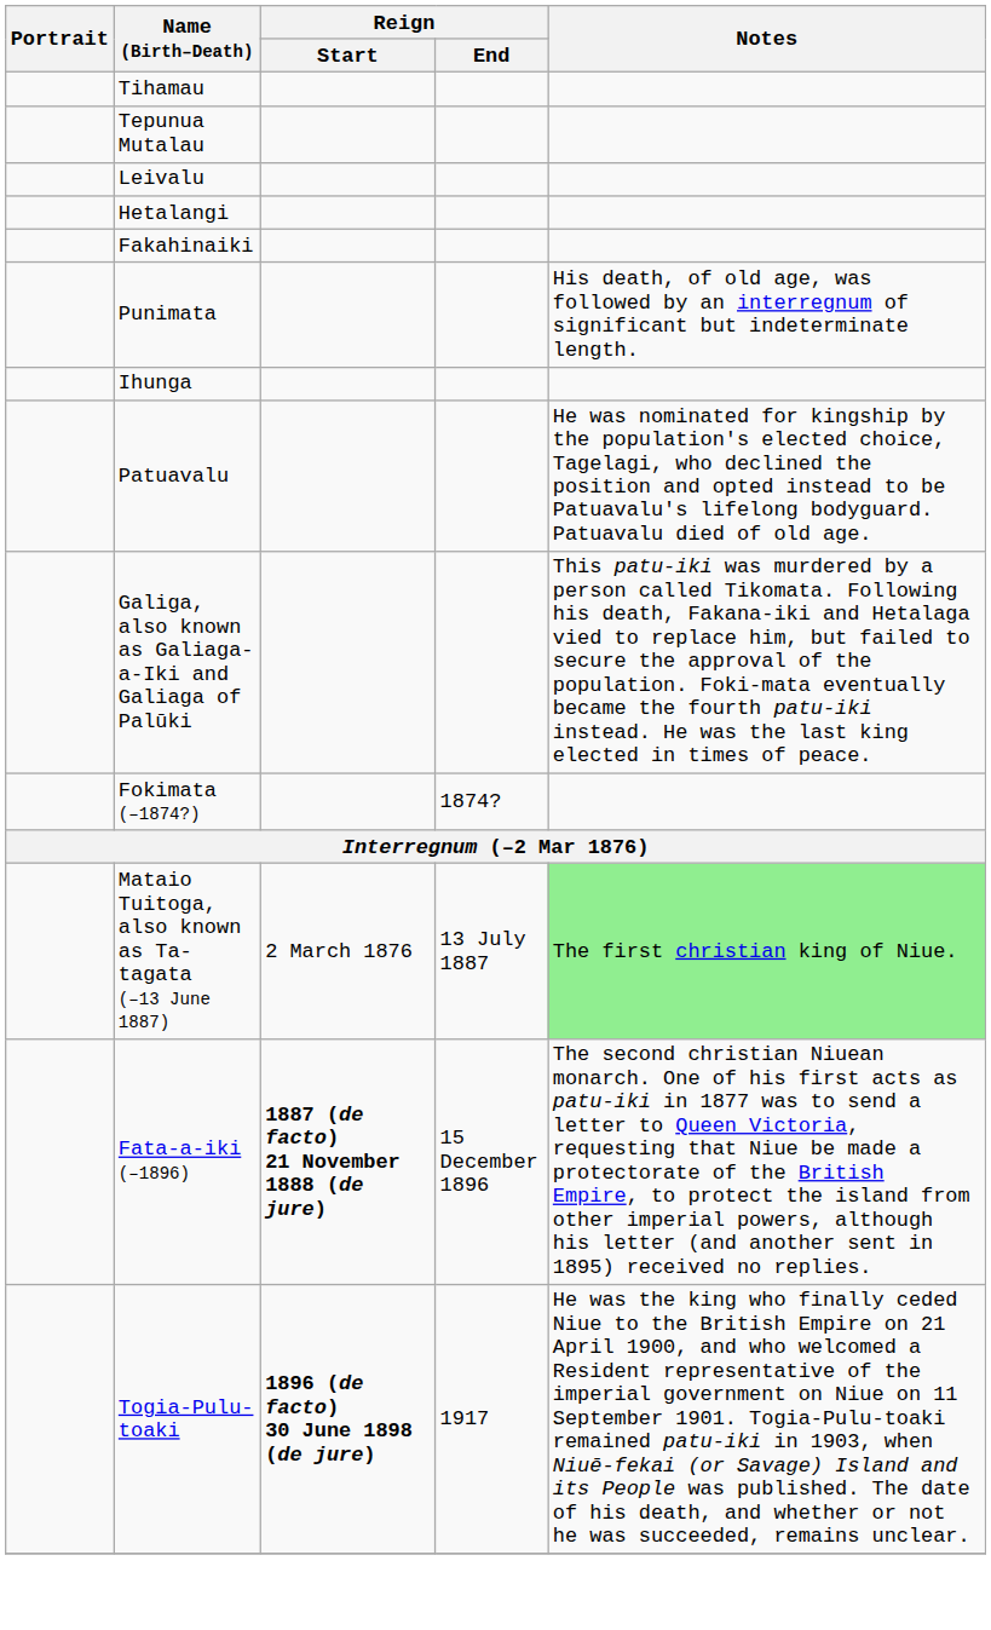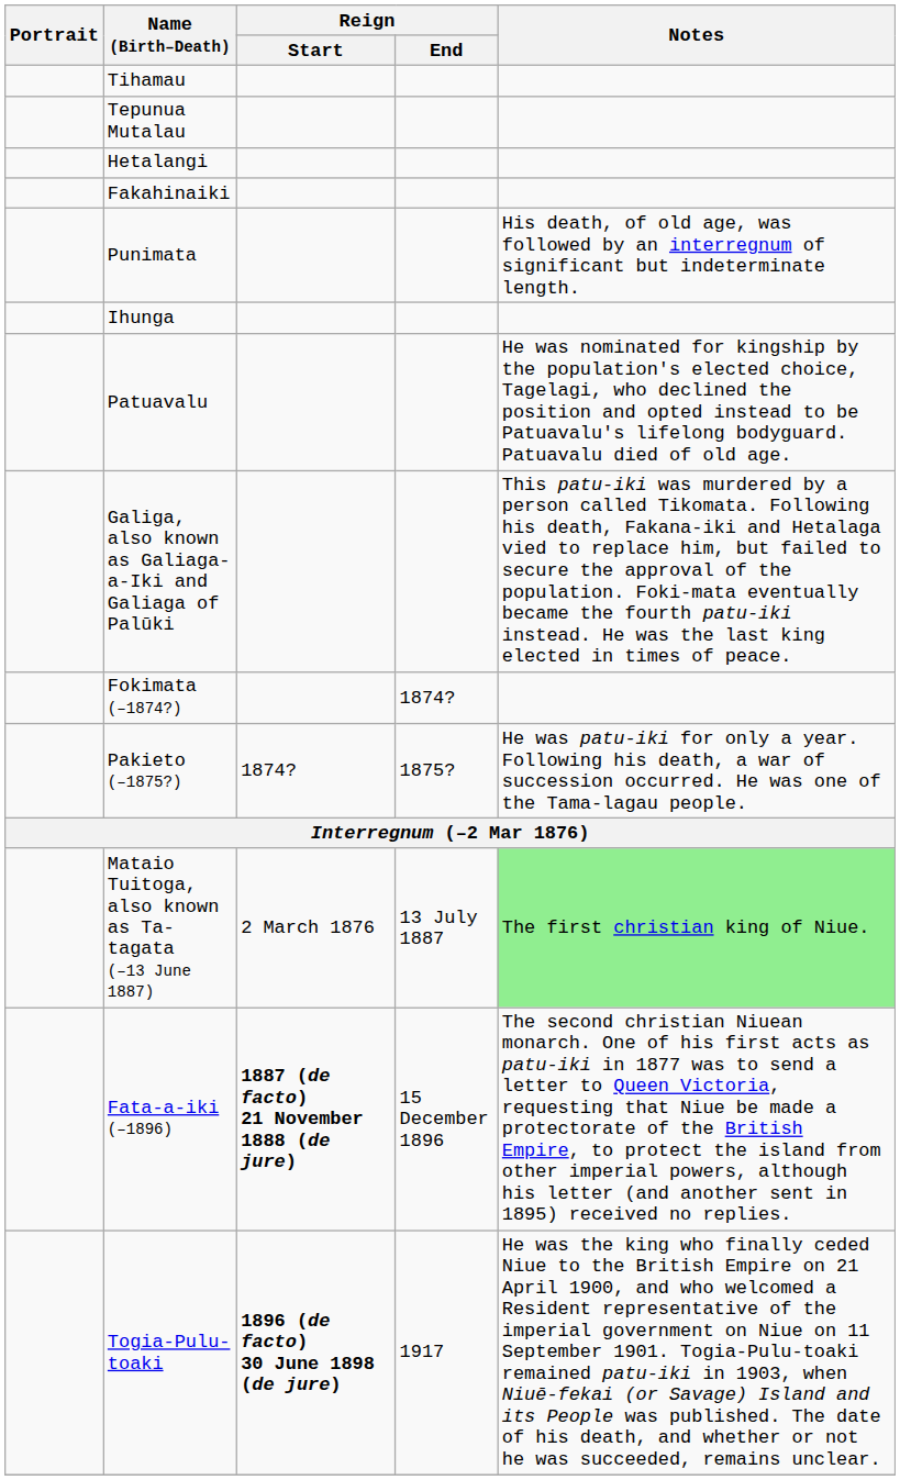 <table class="wikitable" style="width:100%;">
 <tr>
 <th rowspan="2" style="width:8%;">Portrait</th>
 <th rowspan="2" style="width:15%;">Name<br><small>(Birth–Death)</small></th>
 <th style="width:30%;" colspan=2>Reign</th>
 <th rowspan="2" style="width:47%;">Notes</th>
 </tr>
 <tr>
 <th>Start</th>
 <th>End</th>
 </tr>
 <tr>
 <td></td>
 <td>Tihamau</td>
 <td></td>
 <td></td>
 <td></td>
 </tr>
 <tr>
 <td></td>
 <td>Tepunua Mutalau</td>
-<td></td>
-<td></td>
-<td></td>
-</tr>
-<tr>
-<td></td>
-<td>Leivalu</td>
 <td></td>
 <td></td>
 <td></td>
 </tr>
 <tr>
 <td></td>
 <td>Hetalangi</td>
 <td></td>
 <td></td>
 <td></td>
 </tr>
 <tr>
 <td></td>
 <td>Fakahinaiki</td>
 <td></td>
 <td></td>
 <td></td>
 </tr>
 <tr>
 <td></td>
 <td>Punimata</td>
 <td></td>
 <td></td>
 <td>His death, of old age, was followed by an <a href='#'>interregnum</a> of significant but indeterminate length.</td>
 </tr>
 <tr>
 <td></td>
 <td>Ihunga</td>
 <td></td>
 <td></td>
 <td></td>
 </tr>
 <tr>
 <td></td>
 <td>Patuavalu</td>
 <td></td>
 <td></td>
 <td>He was nominated for kingship by the population's elected choice, Tagelagi, who declined the position and opted instead to be Patuavalu's lifelong bodyguard. Patuavalu died of old age.</td>
 </tr>
 <tr>
 <td></td>
 <td>Galiga, also known as Galiaga-a-Iki and Galiaga of Palūki</td>
 <td></td>
 <td></td>
 <td>This <em>patu-iki</em> was murdered by a person called Tikomata. Following his death, Fakana-iki and Hetalaga vied to replace him, but failed to secure the approval of the population. Foki-mata eventually became the fourth <em>patu-iki</em> instead. He was the last king elected in times of peace.</td>
 </tr>
 <tr>
 <td></td>
 <td>Fokimata<br><small>(–1874?)</small></td>
 <td></td>
 <td>1874?</td>
 <td></td>
 </tr>
 <tr>
+<td></td>
+<td>Pakieto<br><small>(–1875?)</small></td>
+<td>1874?</td>
+<td>1875?</td>
+<td>He was <em>patu-iki</em> for only a year. Following his death, a war of succession occurred. He was one of the Tama-lagau people.</td>
+</tr>
+<tr>
 <th colspan="5"><em>Interregnum</em> (–2 Mar 1876)</th>
 </tr>
 <tr>
 <td></td>
 <td>Mataio Tuitoga, also known as Ta-tagata<br><small>(–13 June 1887)</small></td>
 <td>2 March 1876</td>
 <td>13 July 1887</td>
 <td style="background: lightgreen;">The first <a href='#'>christian</a> king of Niue.</td>
 </tr>
 <tr>
 <td></td>
 <td><a href='#'>Fata-a-iki</a><br><small>(–1896)</small></td>
 <td><strong>1887 (<em>de facto</em>)<br>21 November 1888 (<em>de jure</em>)</strong></td>
 <td>15 December 1896</td>
 <td>The second christian Niuean monarch. One of his first acts as <em>patu-iki</em> in 1877 was to send a letter to <a href='#'>Queen Victoria</a>, requesting that Niue be made a protectorate of the <a href='#'>British Empire</a>, to protect the island from other imperial powers, although his letter (and another sent in 1895) received no replies.</td>
 </tr>
 <tr>
 <td></td>
 <td><a href='#'>Togia-Pulu-toaki</a></td>
 <td><strong>1896 (<em>de facto</em>)<br> 30 June 1898 (<em>de jure</em>)</strong></td>
 <td>1917</td>
 <td>He was the king who finally ceded Niue to the British Empire on 21 April 1900, and who welcomed a Resident representative of the imperial government on Niue on 11 September 1901. Togia-Pulu-toaki remained <em>patu-iki</em> in 1903, when <em>Niuē-fekai (or Savage) Island and its People</em> was published. The date of his death, and whether or not he was succeeded, remains unclear.</td>
 </tr>
 <tr>
 </tr>
 </table>
